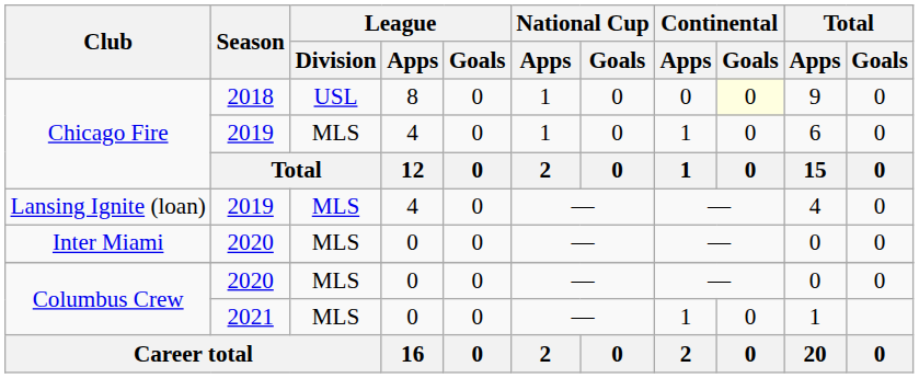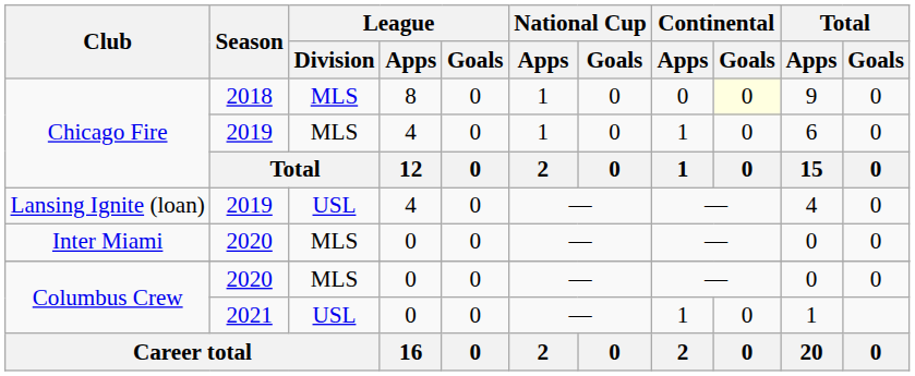 <table class="wikitable" style="text-align:center">
 <tr>
 <th rowspan="2">Club</th>
 <th rowspan="2">Season</th>
 <th colspan="3">League</th>
 <th colspan="2">National Cup</th>
 <th colspan="2">Continental</th>
 <th colspan="2">Total</th>
 </tr>
 <tr>
 <th>Division</th>
 <th>Apps</th>
 <th>Goals</th>
 <th>Apps</th>
 <th>Goals</th>
 <th>Apps</th>
 <th>Goals</th>
 <th>Apps</th>
 <th>Goals</th>
 </tr>
 <tr>
 <td rowspan="3"><a href='#'>Chicago Fire</a></td>
 <td><a href='#'>2018</a></td>
-<td><a href='#'>USL</a></td>
+<td><a href='#'>MLS</a></td>
 <td>8</td>
 <td>0</td>
 <td>1</td>
 <td>0</td>
 <td>0</td>
 <td style="background: lightyellow;">0</td>
 <td>9</td>
 <td>0</td>
 </tr>
 <tr>
 <td><a href='#'>2019</a></td>
 <td>MLS</td>
 <td>4</td>
 <td>0</td>
 <td>1</td>
 <td>0</td>
 <td>1</td>
 <td>0</td>
 <td>6</td>
 <td>0</td>
 </tr>
 <tr>
 <th colspan="2">Total</th>
 <th>12</th>
 <th>0</th>
 <th>2</th>
 <th>0</th>
 <th>1</th>
 <th>0</th>
 <th>15</th>
 <th>0</th>
 </tr>
 <tr>
 <td><a href='#'>Lansing Ignite</a> (loan)</td>
 <td><a href='#'>2019</a></td>
-<td><a href='#'>MLS</a></td>
+<td><a href='#'>USL</a></td>
 <td>4</td>
 <td>0</td>
 <td colspan="2">—</td>
 <td colspan="2">—</td>
 <td>4</td>
 <td>0</td>
 </tr>
 <tr>
 <td><a href='#'>Inter Miami</a></td>
 <td><a href='#'>2020</a></td>
 <td>MLS</td>
 <td>0</td>
 <td>0</td>
 <td colspan="2">—</td>
 <td colspan="2">—</td>
 <td>0</td>
 <td>0</td>
 </tr>
 <tr>
 </tr>
 <tr>
 <td rowspan="2"><a href='#'>Columbus Crew</a></td>
 <td><a href='#'>2020</a></td>
 <td>MLS</td>
 <td>0</td>
 <td>0</td>
 <td colspan="2">—</td>
 <td colspan="2">—</td>
 <td>0</td>
 <td>0</td>
 </tr>
 <tr>
 <td><a href='#'>2021</a></td>
-<td>MLS</td>
+<td><a href='#'>USL</a></td>
 <td>0</td>
 <td>0</td>
 <td colspan="2">—</td>
 <td>1</td>
 <td>0</td>
 <td>1</td>
 <td></td>
 </tr>
 <tr>
 <th colspan="3">Career total</th>
 <th>16</th>
 <th>0</th>
 <th>2</th>
 <th>0</th>
 <th>2</th>
 <th>0</th>
 <th>20</th>
 <th>0</th>
 </tr>
 </table>
